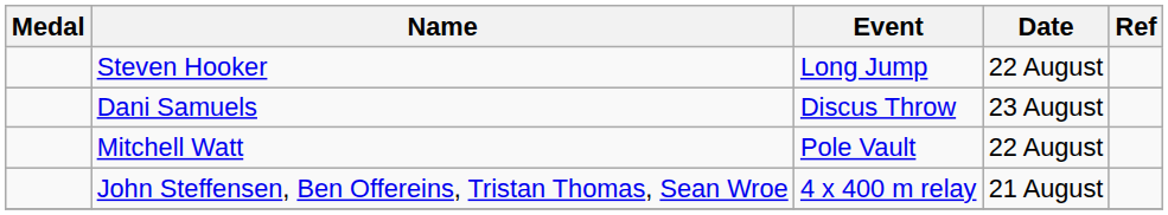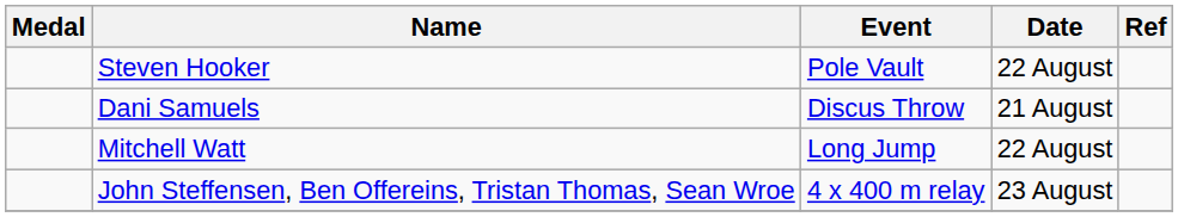 <table class="wikitable" style="font-size:90%">
 <tr>
 <th>Medal</th>
 <th>Name</th>
 <th>Event</th>
 <th>Date</th>
 <th>Ref</th>
 </tr>
 <tr>
 <td></td>
 <td><a href='#'>Steven Hooker</a></td>
-<td><a href='#'>Long Jump</a></td>
+<td><a href='#'>Pole Vault</a></td>
 <td>22 August</td>
 <td><br></td>
 </tr>
 <tr>
 <td></td>
 <td><a href='#'>Dani Samuels</a></td>
 <td><a href='#'>Discus Throw</a></td>
-<td>23 August</td>
+<td>21 August</td>
 <td></td>
 </tr>
 <tr>
 <td></td>
 <td><a href='#'>Mitchell Watt</a></td>
-<td><a href='#'>Pole Vault</a></td>
+<td><a href='#'>Long Jump</a></td>
 <td>22 August</td>
 <td></td>
 </tr>
 <tr>
 <td></td>
 <td><a href='#'>John Steffensen</a>, <a href='#'>Ben Offereins</a>, <a href='#'>Tristan Thomas</a>, <a href='#'>Sean Wroe</a></td>
 <td><a href='#'>4 x 400 m relay</a></td>
-<td>21 August</td>
+<td>23 August</td>
 <td></td>
 </tr>
 <tr>
 </tr>
 </table>
